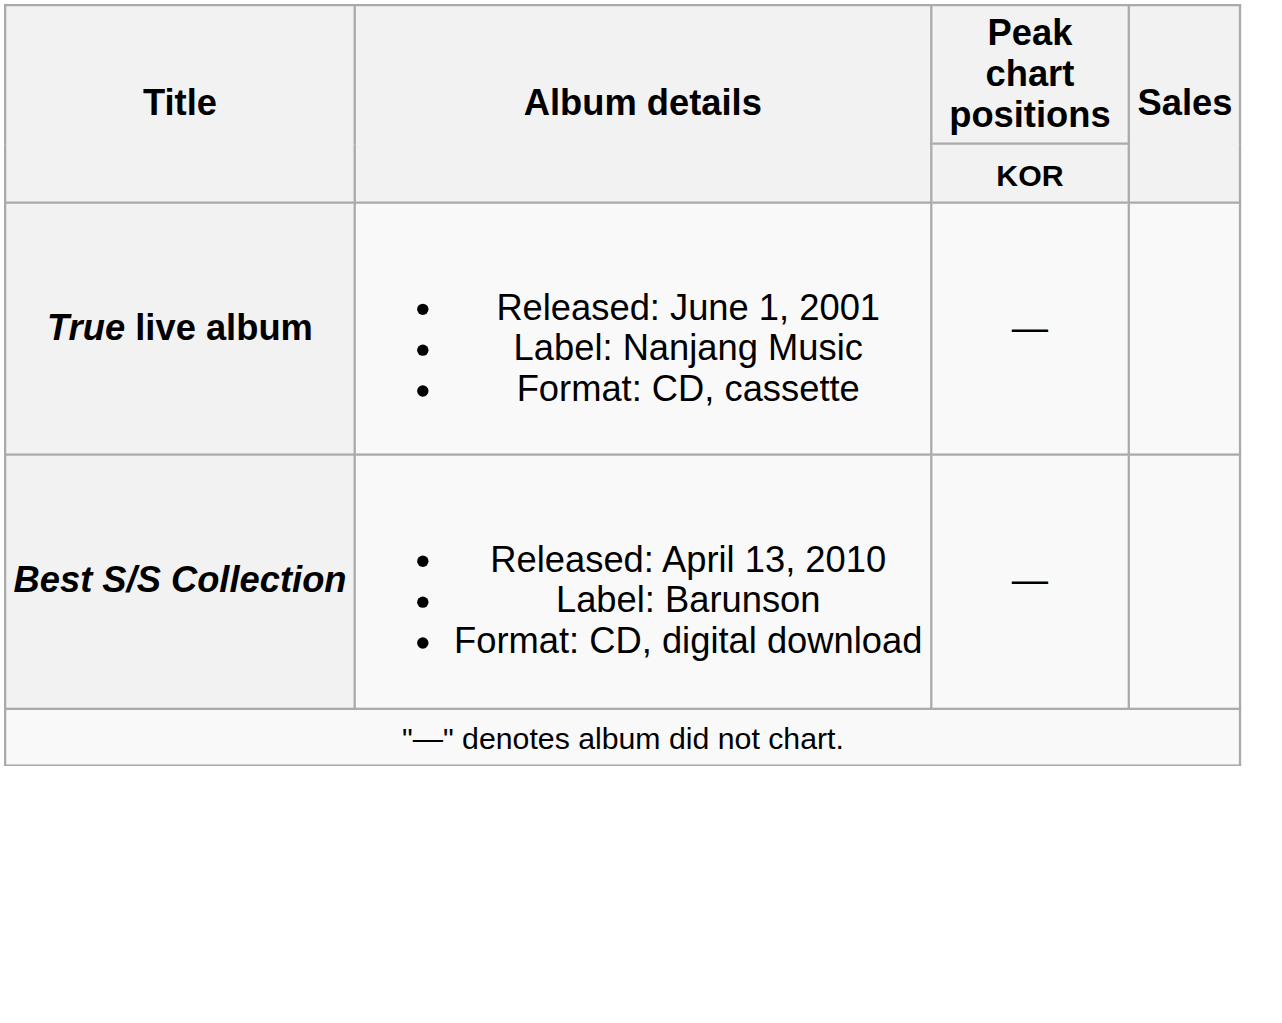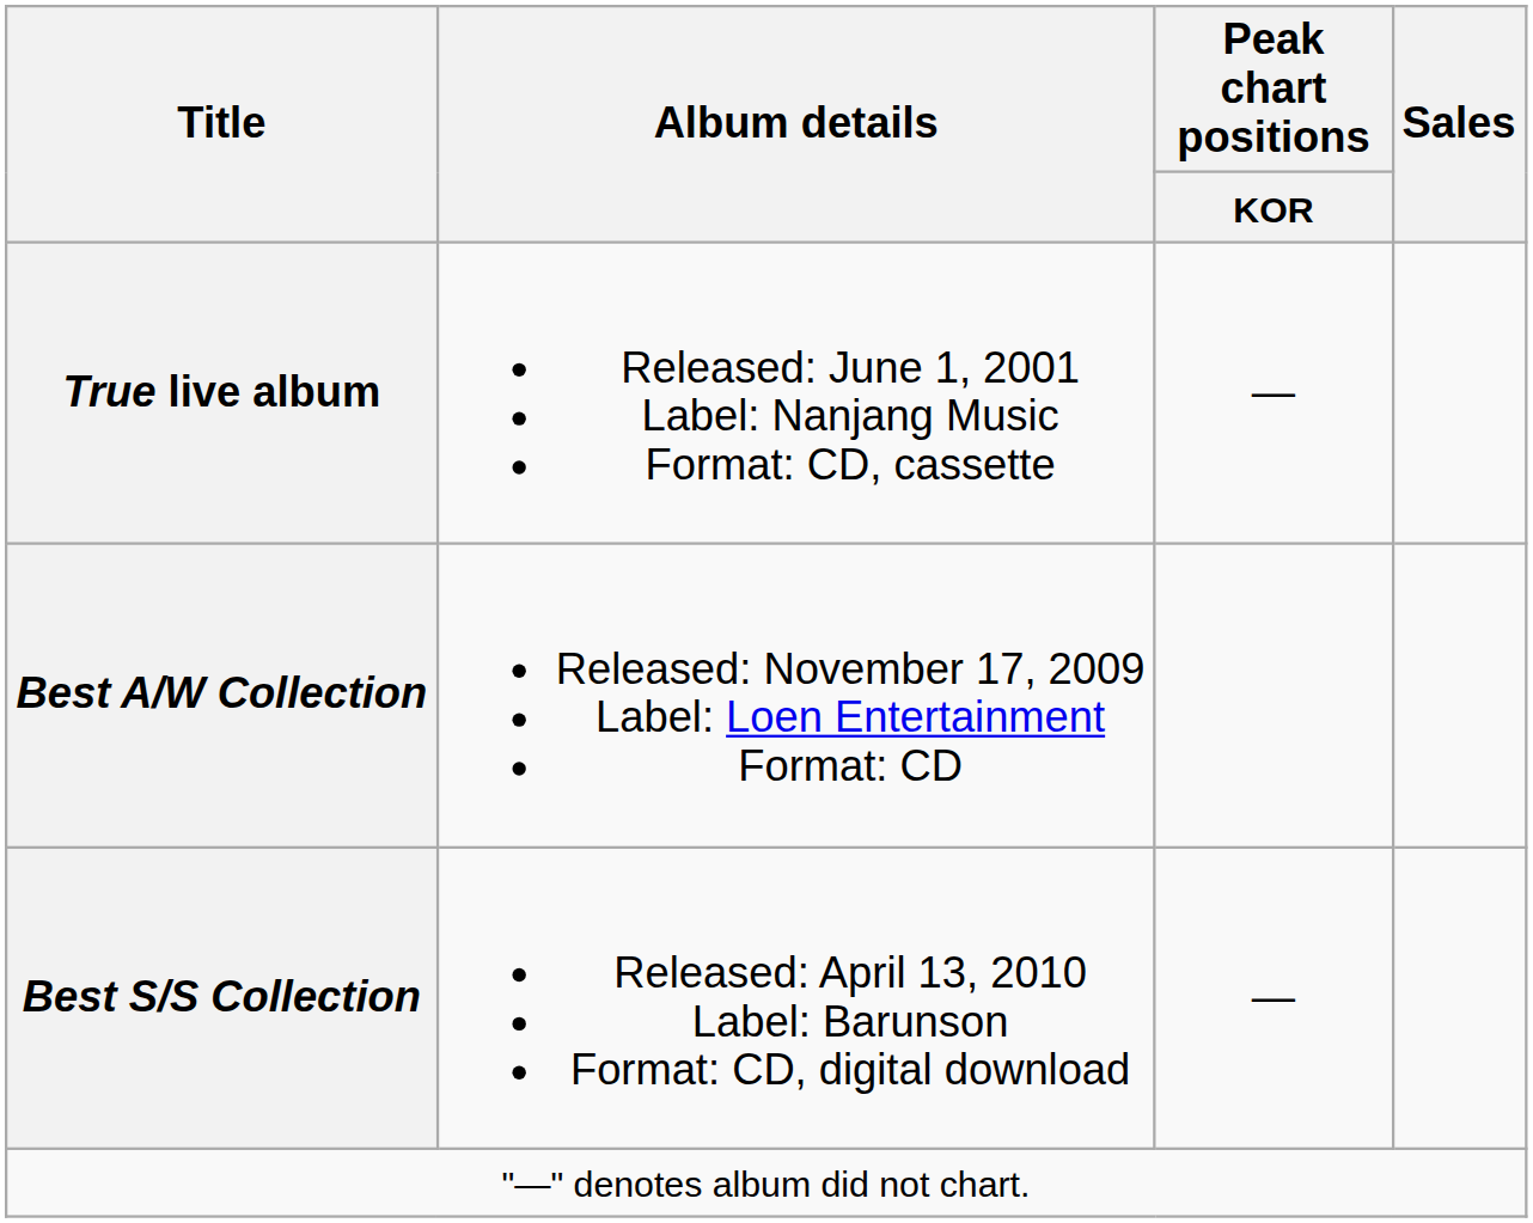 <table class="wikitable plainrowheaders" style="text-align:center;">
 <tr>
 <th scope="col" rowspan="2">Title</th>
 <th scope="col" rowspan="2">Album details</th>
 <th scope="col" colspan="1" style="width:5em;">Peak chart positions</th>
 <th scope="col" rowspan="2">Sales</th>
 </tr>
 <tr>
 <th><small>KOR</small><br></th>
 </tr>
 <tr>
 <th scope="row"><em>True</em> live album</th>
 <td><br><ul><li>Released: June 1, 2001</li><li>Label: Nanjang Music</li><li>Format: CD, cassette</li></ul></td>
 <td>—</td>
 <td></td>
 </tr>
 <tr>
+<th scope="row"><em>Best A/W Collection</em></th>
+<td><br><ul><li>Released: November 17, 2009</li><li>Label: <a href='#'>Loen Entertainment</a></li><li>Format: CD</li></ul></td>
+<td></td>
+<td></td>
+</tr>
+<tr>
 <th scope="row"><em>Best S/S Collection</em></th>
 <td><br><ul><li>Released: April 13, 2010</li><li>Label: Barunson</li><li>Format: CD, digital download</li></ul></td>
 <td>—</td>
 <td></td>
 </tr>
 <tr>
 <td colspan="4" align="center"><small>"—" denotes album did not chart.</small></td>
 </tr>
 </table>
